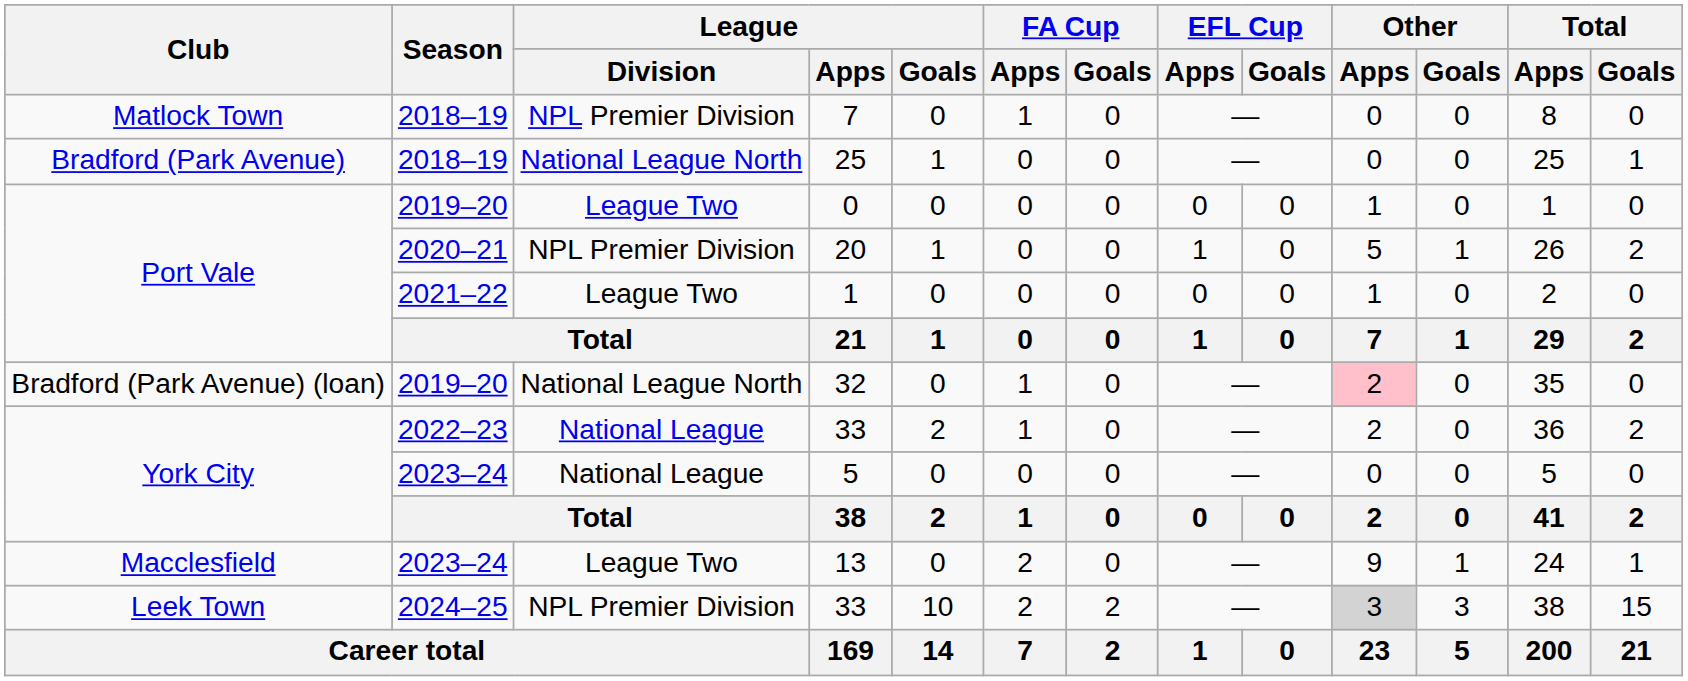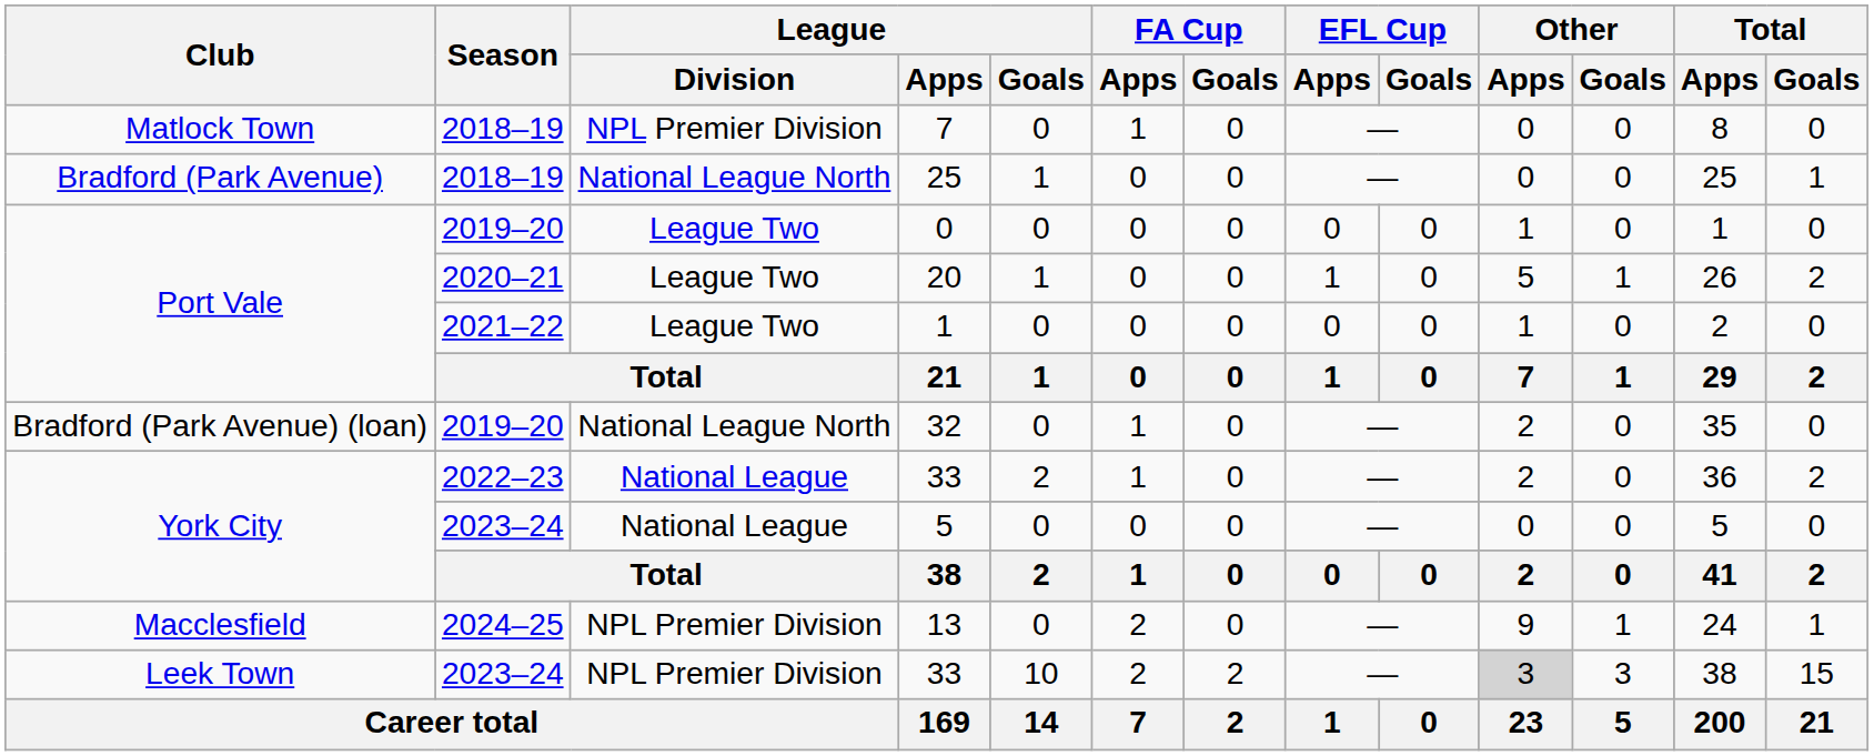 <table class="wikitable" style="text-align:center">
 <tr>
 <th rowspan="2">Club</th>
 <th rowspan="2">Season</th>
 <th colspan="3">League</th>
 <th colspan="2"><a href='#'>FA Cup</a></th>
 <th colspan="2"><a href='#'>EFL Cup</a></th>
 <th colspan="2">Other</th>
 <th colspan="2">Total</th>
 </tr>
 <tr>
 <th>Division</th>
 <th>Apps</th>
 <th>Goals</th>
 <th>Apps</th>
 <th>Goals</th>
 <th>Apps</th>
 <th>Goals</th>
 <th>Apps</th>
 <th>Goals</th>
 <th>Apps</th>
 <th>Goals</th>
 </tr>
 <tr>
 <td><a href='#'>Matlock Town</a></td>
 <td><a href='#'>2018–19</a></td>
 <td><a href='#'>NPL</a> Premier Division</td>
 <td>7</td>
 <td>0</td>
 <td>1</td>
 <td>0</td>
 <td colspan="2">—</td>
 <td>0</td>
 <td>0</td>
 <td>8</td>
 <td>0</td>
 </tr>
 <tr>
 <td><a href='#'>Bradford (Park Avenue)</a></td>
 <td><a href='#'>2018–19</a></td>
 <td><a href='#'>National League North</a></td>
 <td>25</td>
 <td>1</td>
 <td>0</td>
 <td>0</td>
 <td colspan="2">—</td>
 <td>0</td>
 <td>0</td>
 <td>25</td>
 <td>1</td>
 </tr>
 <tr>
 <td rowspan="4"><a href='#'>Port Vale</a></td>
 <td><a href='#'>2019–20</a></td>
 <td><a href='#'>League Two</a></td>
 <td>0</td>
 <td>0</td>
 <td>0</td>
 <td>0</td>
 <td>0</td>
 <td>0</td>
 <td>1</td>
 <td>0</td>
 <td>1</td>
 <td>0</td>
 </tr>
 <tr>
 <td><a href='#'>2020–21</a></td>
-<td>NPL Premier Division</td>
+<td>League Two</td>
 <td>20</td>
 <td>1</td>
 <td>0</td>
 <td>0</td>
 <td>1</td>
 <td>0</td>
 <td>5</td>
 <td>1</td>
 <td>26</td>
 <td>2</td>
 </tr>
 <tr>
 <td><a href='#'>2021–22</a></td>
 <td>League Two</td>
 <td>1</td>
 <td>0</td>
 <td>0</td>
 <td>0</td>
 <td>0</td>
 <td>0</td>
 <td>1</td>
 <td>0</td>
 <td>2</td>
 <td>0</td>
 </tr>
 <tr>
 <th colspan="2">Total</th>
 <th>21</th>
 <th>1</th>
 <th>0</th>
 <th>0</th>
 <th>1</th>
 <th>0</th>
 <th>7</th>
 <th>1</th>
 <th>29</th>
 <th>2</th>
 </tr>
 <tr>
 <td>Bradford (Park Avenue) (loan)</td>
 <td><a href='#'>2019–20</a></td>
 <td>National League North</td>
 <td>32</td>
 <td>0</td>
 <td>1</td>
 <td>0</td>
 <td colspan="2">—</td>
-<td style="background: pink;">2</td>
+<td>2</td>
 <td>0</td>
 <td>35</td>
 <td>0</td>
 </tr>
 <tr>
 <td rowspan="3"><a href='#'>York City</a></td>
 <td><a href='#'>2022–23</a></td>
 <td><a href='#'>National League</a></td>
 <td>33</td>
 <td>2</td>
 <td>1</td>
 <td>0</td>
 <td colspan="2">—</td>
 <td>2</td>
 <td>0</td>
 <td>36</td>
 <td>2</td>
 </tr>
 <tr>
 <td><a href='#'>2023–24</a></td>
 <td>National League</td>
 <td>5</td>
 <td>0</td>
 <td>0</td>
 <td>0</td>
 <td colspan="2">—</td>
 <td>0</td>
 <td>0</td>
 <td>5</td>
 <td>0</td>
 </tr>
 <tr>
 <th colspan="2">Total</th>
 <th>38</th>
 <th>2</th>
 <th>1</th>
 <th>0</th>
 <th>0</th>
 <th>0</th>
 <th>2</th>
 <th>0</th>
 <th>41</th>
 <th>2</th>
 </tr>
 <tr>
 <td><a href='#'>Macclesfield</a></td>
-<td><a href='#'>2023–24</a></td>
-<td>League Two</td>
+<td><a href='#'>2024–25</a></td>
+<td>NPL Premier Division</td>
 <td>13</td>
 <td>0</td>
 <td>2</td>
 <td>0</td>
 <td colspan="2">—</td>
 <td>9</td>
 <td>1</td>
 <td>24</td>
 <td>1</td>
 </tr>
 <tr>
 <td><a href='#'>Leek Town</a></td>
-<td><a href='#'>2024–25</a></td>
+<td><a href='#'>2023–24</a></td>
 <td>NPL Premier Division</td>
 <td>33</td>
 <td>10</td>
 <td>2</td>
 <td>2</td>
 <td colspan="2">—</td>
 <td style="background: lightgrey;">3</td>
 <td>3</td>
 <td>38</td>
 <td>15</td>
 </tr>
 <tr>
 <th colspan="3">Career total</th>
 <th>169</th>
 <th>14</th>
 <th>7</th>
 <th>2</th>
 <th>1</th>
 <th>0</th>
 <th>23</th>
 <th>5</th>
 <th>200</th>
 <th>21</th>
 </tr>
 </table>
